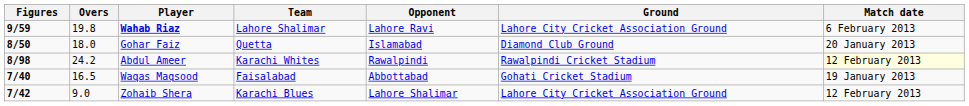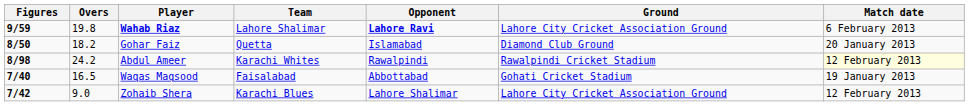 <table class="wikitable" style="width:100%;">
 <tr>
 <th>Figures</th>
 <th>Overs</th>
 <th>Player</th>
 <th>Team</th>
 <th>Opponent</th>
 <th>Ground</th>
 <th>Match date</th>
 </tr>
 <tr>
 <td><strong>9/59</strong></td>
 <td>19.8</td>
 <td><strong><a href='#'>Wahab Riaz</a></strong></td>
 <td><a href='#'>Lahore Shalimar</a></td>
-<td><a href='#'>Lahore Ravi</a></td>
+<td><strong><a href='#'>Lahore Ravi</a></strong></td>
 <td><a href='#'>Lahore City Cricket Association Ground</a></td>
 <td>6 February 2013</td>
 </tr>
 <tr>
 <td><strong>8/50</strong></td>
-<td>18.0</td>
+<td>18.2</td>
 <td><a href='#'>Gohar Faiz</a></td>
 <td><a href='#'>Quetta</a></td>
 <td><a href='#'>Islamabad</a></td>
 <td><a href='#'>Diamond Club Ground</a></td>
 <td>20 January 2013</td>
 </tr>
 <tr>
 <td><strong>8/98</strong></td>
 <td>24.2</td>
 <td><a href='#'>Abdul Ameer</a></td>
 <td><a href='#'>Karachi Whites</a></td>
 <td><a href='#'>Rawalpindi</a></td>
 <td><a href='#'>Rawalpindi Cricket Stadium</a></td>
 <td style="background: lightyellow;">12 February 2013</td>
 </tr>
 <tr>
 <td><strong>7/40</strong></td>
 <td>16.5</td>
 <td><a href='#'>Waqas Maqsood</a></td>
 <td><a href='#'>Faisalabad</a></td>
 <td><a href='#'>Abbottabad</a></td>
 <td><a href='#'>Gohati Cricket Stadium</a></td>
 <td>19 January 2013</td>
 </tr>
 <tr>
 <td><strong>7/42</strong></td>
 <td>9.0</td>
 <td><a href='#'>Zohaib Shera</a></td>
 <td><a href='#'>Karachi Blues</a></td>
 <td><a href='#'>Lahore Shalimar</a></td>
 <td><a href='#'>Lahore City Cricket Association Ground</a></td>
 <td>12 February 2013</td>
 </tr>
 </table>
